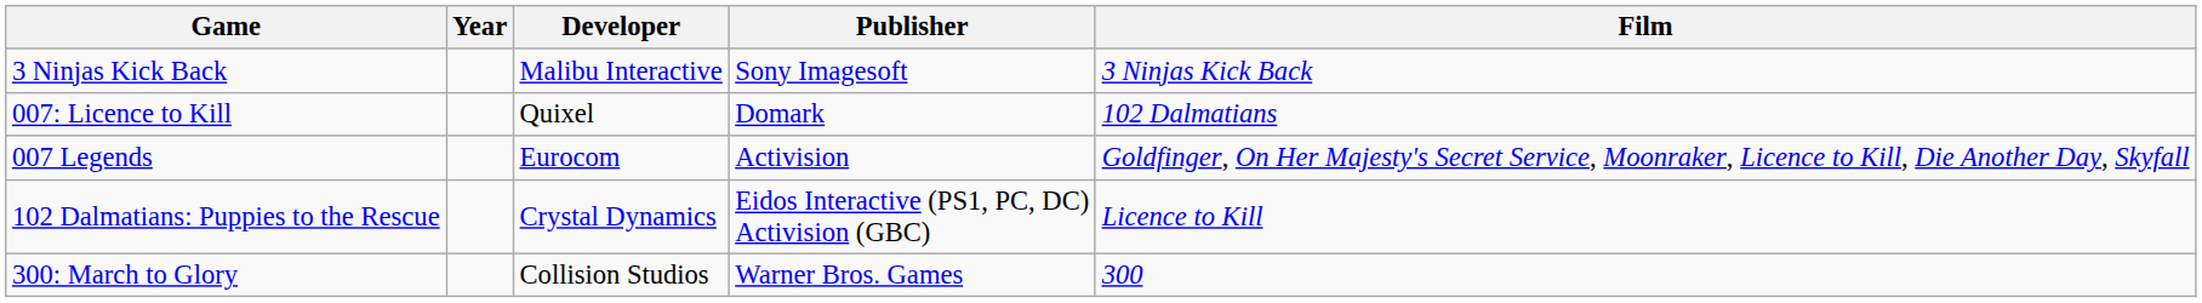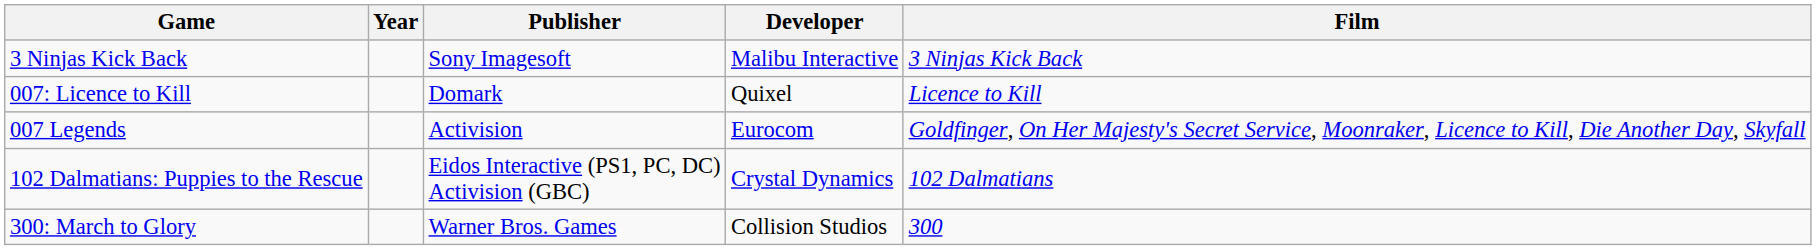 <table class="wikitable sortable">
 <tr>
 <th>Game</th>
 <th>Year</th>
+<th>Publisher</th>
 <th>Developer</th>
-<th>Publisher</th>
 <th>Film</th>
 </tr>
 <tr>
 <td><a href='#'>3 Ninjas Kick Back</a></td>
 <td></td>
+<td><a href='#'>Sony Imagesoft</a></td>
 <td><a href='#'>Malibu Interactive</a></td>
-<td><a href='#'>Sony Imagesoft</a></td>
 <td><em><a href='#'>3 Ninjas Kick Back</a></em></td>
 </tr>
 <tr>
 <td><a href='#'>007: Licence to Kill</a></td>
 <td></td>
+<td><a href='#'>Domark</a></td>
 <td>Quixel</td>
-<td><a href='#'>Domark</a></td>
-<td><em><a href='#'>102 Dalmatians</a></em></td>
+<td><em><a href='#'>Licence to Kill</a></em></td>
 </tr>
 <tr>
 <td><a href='#'>007 Legends</a></td>
 <td></td>
+<td><a href='#'>Activision</a></td>
 <td><a href='#'>Eurocom</a></td>
-<td><a href='#'>Activision</a></td>
 <td><em><a href='#'>Goldfinger</a></em>, <em><a href='#'>On Her Majesty's Secret Service</a></em>, <em><a href='#'>Moonraker</a></em>, <em><a href='#'>Licence to Kill</a></em>, <em><a href='#'>Die Another Day</a></em>, <em><a href='#'>Skyfall</a></em></td>
 </tr>
 <tr>
 <td><a href='#'>102 Dalmatians: Puppies to the Rescue</a></td>
 <td></td>
+<td><a href='#'>Eidos Interactive</a> (PS1, PC, DC) <br> <a href='#'>Activision</a> (GBC)</td>
 <td><a href='#'>Crystal Dynamics</a></td>
-<td><a href='#'>Eidos Interactive</a> (PS1, PC, DC) <br> <a href='#'>Activision</a> (GBC)</td>
-<td><em><a href='#'>Licence to Kill</a></em></td>
+<td><em><a href='#'>102 Dalmatians</a></em></td>
 </tr>
 <tr>
 <td><a href='#'>300: March to Glory</a></td>
 <td></td>
+<td><a href='#'>Warner Bros. Games</a></td>
 <td>Collision Studios</td>
-<td><a href='#'>Warner Bros. Games</a></td>
 <td><em><a href='#'>300</a></em></td>
 </tr>
 </table>
